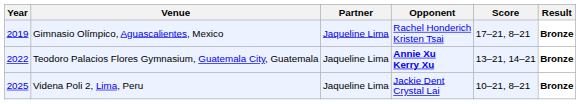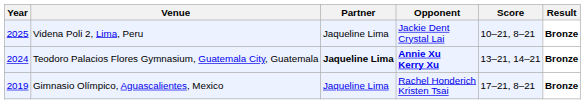 <table class="sortable wikitable" style="font-size: 90%;">
 <tr>
 <th>Year</th>
 <th>Venue</th>
 <th>Partner</th>
 <th>Opponent</th>
 <th>Score</th>
 <th>Result</th>
 </tr>
 <tr style="background:#ECF2FF">
+<td align="center"><a href='#'>2025</a></td>
+<td align="left">Videna Poli 2, <a href='#'>Lima</a>, Peru</td>
+<td align="left"> Jaqueline Lima</td>
+<td align="left"> <a href='#'>Jackie Dent</a><br> <a href='#'>Crystal Lai</a></td>
+<td align="left">10–21, 8–21</td>
+<td style="text-align:left; background:white"> <strong>Bronze</strong></td>
+</tr>
+<tr style="background:#ECF2FF">
+<td align="center"><a href='#'>2024</a></td>
+<td align="left">Teodoro Palacios Flores Gymnasium, <a href='#'>Guatemala City</a>, Guatemala</td>
+<td align="left"><strong> Jaqueline Lima</strong></td>
+<td align="left"><strong> <a href='#'>Annie Xu</a><br> <a href='#'>Kerry Xu</a></strong></td>
+<td align="left">13–21, 14–21</td>
+<td style="text-align:left; background:white"> <strong>Bronze</strong></td>
+</tr>
+<tr style="background:#ECF2FF">
 <td align="center"><a href='#'>2019</a></td>
 <td align="left">Gimnasio Olímpico, <a href='#'>Aguascalientes</a>, Mexico</td>
 <td align="left"> <a href='#'>Jaqueline Lima</a></td>
 <td align="left"> <a href='#'>Rachel Honderich</a><br> <a href='#'>Kristen Tsai</a></td>
 <td align="left">17–21, 8–21</td>
 <td style="text-align:left; background:white"> <strong>Bronze</strong></td>
 </tr>
-<tr style="background:#ECF2FF">
-<td align="center"><a href='#'>2022</a></td>
-<td align="left">Teodoro Palacios Flores Gymnasium, <a href='#'>Guatemala City</a>, Guatemala</td>
-<td align="left"> Jaqueline Lima</td>
-<td align="left"><strong> <a href='#'>Annie Xu</a><br> <a href='#'>Kerry Xu</a></strong></td>
-<td align="left">13–21, 14–21</td>
-<td style="text-align:left; background:white"> <strong>Bronze</strong></td>
-</tr>
-<tr style="background:#ECF2FF">
-<td align="center"><a href='#'>2025</a></td>
-<td align="left">Videna Poli 2, <a href='#'>Lima</a>, Peru</td>
-<td align="left"> Jaqueline Lima</td>
-<td align="left"> <a href='#'>Jackie Dent</a><br> <a href='#'>Crystal Lai</a></td>
-<td align="left">10–21, 8–21</td>
-<td style="text-align:left; background:white"> <strong>Bronze</strong></td>
-</tr>
 </table>
